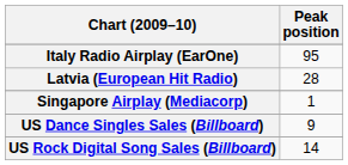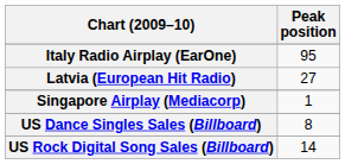 <table class="wikitable plainrowheaders sortable" style="text-align:center">
 <tr>
 <th>Chart (2009–10)</th>
 <th>Peak<br>position</th>
 </tr>
 <tr>
 </tr>
 <tr>
 </tr>
 <tr>
 </tr>
 <tr>
 </tr>
 <tr>
 </tr>
 <tr>
 </tr>
 <tr>
 <th scope="row">Italy Radio Airplay (EarOne)</th>
 <td>95</td>
 </tr>
 <tr>
 <th scope="row">Latvia (<a href='#'>European Hit Radio</a>)</th>
-<td>28</td>
+<td>27</td>
 </tr>
 <tr>
 </tr>
 <tr>
 </tr>
 <tr>
 </tr>
 <tr>
 <th scope="row">Singapore <a href='#'>Airplay</a> (<a href='#'>Mediacorp</a>)</th>
 <td>1</td>
 </tr>
 <tr>
 </tr>
 <tr>
 </tr>
 <tr>
 <th scope="row">US <a href='#'>Dance Singles Sales</a> (<a href='#'><em>Billboard</em></a>)</th>
-<td>9</td>
+<td>8</td>
 </tr>
 <tr>
 </tr>
 <tr>
 <th scope="row">US <a href='#'>Rock Digital Song Sales</a> (<a href='#'><em>Billboard</em></a>)</th>
 <td>14</td>
 </tr>
 </table>
